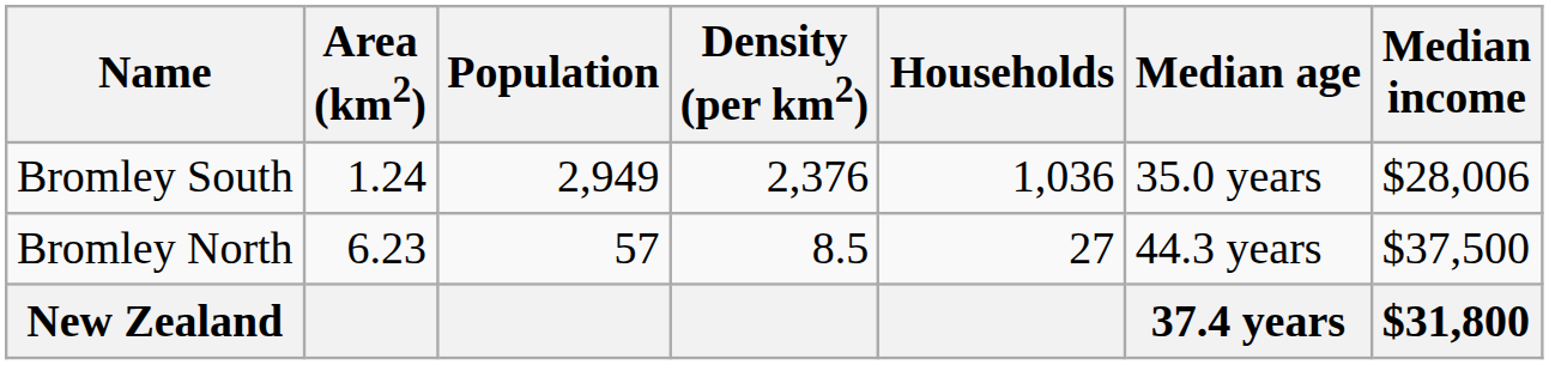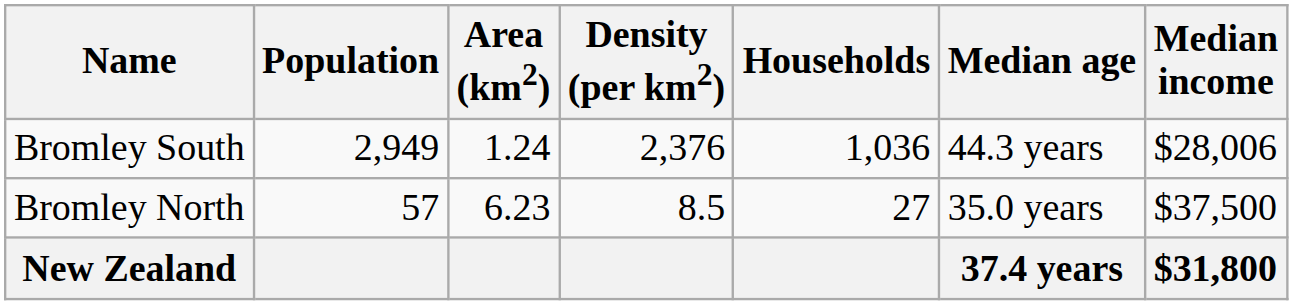 <table class="wikitable">
 <tr>
 <th>Name</th>
+<th>Population</th>
 <th>Area<br>(km<sup>2</sup>)</th>
-<th>Population</th>
 <th>Density<br>(per km<sup>2</sup>)</th>
 <th>Households</th>
 <th>Median age</th>
 <th>Median<br>income</th>
 </tr>
 <tr>
 <td>Bromley South</td>
+<td style="text-align:right;">2,949</td>
 <td style="text-align:right;">1.24</td>
-<td style="text-align:right;">2,949</td>
 <td style="text-align:right;">2,376</td>
 <td style="text-align:right;">1,036</td>
-<td>35.0 years</td>
+<td>44.3 years</td>
 <td>$28,006</td>
 </tr>
 <tr>
 <td>Bromley North</td>
+<td style="text-align:right;">57</td>
 <td style="text-align:right;">6.23</td>
-<td style="text-align:right;">57</td>
 <td style="text-align:right;">8.5</td>
 <td style="text-align:right;">27</td>
-<td>44.3 years</td>
+<td>35.0 years</td>
 <td>$37,500</td>
 </tr>
 <tr>
 <th>New Zealand</th>
 <th></th>
 <th></th>
 <th></th>
 <th></th>
 <th>37.4 years</th>
 <th style="text-align:left;">$31,800</th>
 </tr>
 </table>
